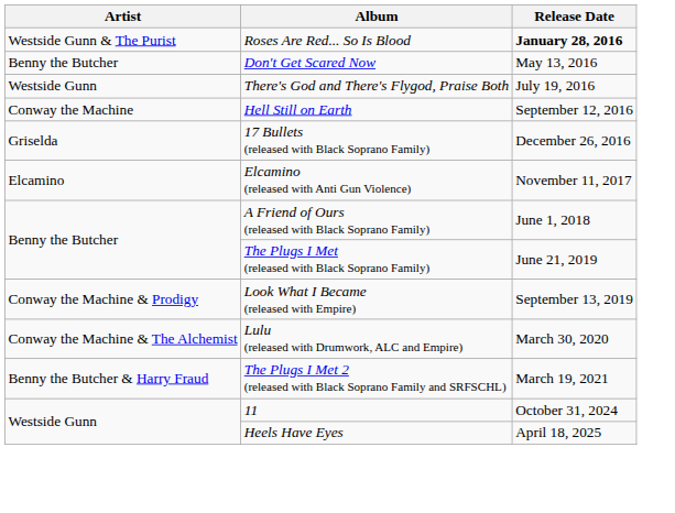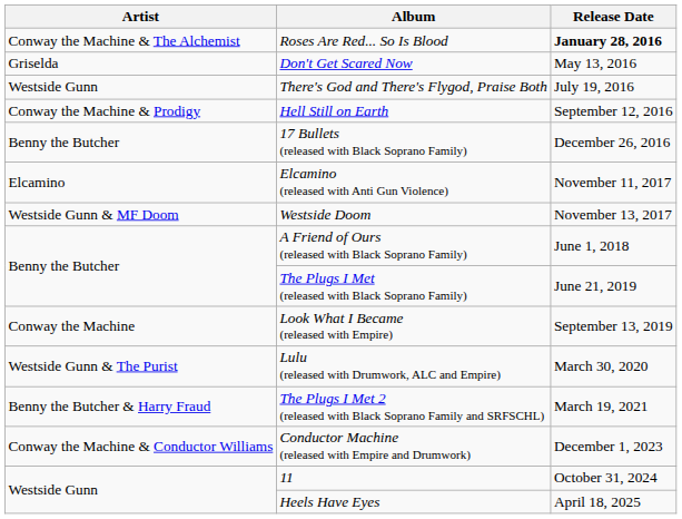 <table class="wikitable sortable">
 <tr>
 <th>Artist</th>
 <th>Album</th>
 <th>Release Date</th>
 </tr>
 <tr>
-<td>Westside Gunn & <a href='#'>The Purist</a></td>
+<td>Conway the Machine & <a href='#'>The Alchemist</a></td>
 <td><em>Roses Are Red... So Is Blood</em></td>
 <td><strong>January 28, 2016</strong></td>
 </tr>
 <tr>
-<td>Benny the Butcher</td>
+<td>Griselda</td>
 <td><em><a href='#'>Don't Get Scared Now</a></em></td>
 <td>May 13, 2016</td>
 </tr>
 <tr>
 <td>Westside Gunn</td>
 <td><em>There's God and There's Flygod, Praise Both</em></td>
 <td>July 19, 2016</td>
 </tr>
 <tr>
-<td>Conway the Machine</td>
+<td>Conway the Machine & <a href='#'>Prodigy</a></td>
 <td><em><a href='#'>Hell Still on Earth</a></em></td>
 <td>September 12, 2016</td>
 </tr>
 <tr>
-<td>Griselda</td>
+<td>Benny the Butcher</td>
 <td><em>17 Bullets</em><br><small>(released with Black Soprano Family)</small></td>
 <td>December 26, 2016</td>
 </tr>
 <tr>
 <td>Elcamino</td>
 <td><em>Elcamino</em><br><small>(released with Anti Gun Violence)</small></td>
 <td>November 11, 2017</td>
+</tr>
+<tr>
+<td>Westside Gunn & <a href='#'>MF Doom</a></td>
+<td><em>Westside Doom</em></td>
+<td>November 13, 2017</td>
 </tr>
 <tr>
 <td rowspan="2">Benny the Butcher</td>
 <td><em>A Friend of Ours</em><br><small>(released with Black Soprano Family)</small></td>
 <td>June 1, 2018</td>
 </tr>
 <tr>
 <td><em><a href='#'>The Plugs I Met</a></em><br><small>(released with Black Soprano Family)</small></td>
 <td>June 21, 2019</td>
 </tr>
 <tr>
-<td>Conway the Machine & <a href='#'>Prodigy</a></td>
+<td>Conway the Machine</td>
 <td><em>Look What I Became</em><br><small>(released with Empire)</small></td>
 <td>September 13, 2019</td>
 </tr>
 <tr>
-<td>Conway the Machine & <a href='#'>The Alchemist</a></td>
+<td>Westside Gunn & <a href='#'>The Purist</a></td>
 <td><em>Lulu</em><br><small>(released with Drumwork, ALC and Empire)</small></td>
 <td>March 30, 2020</td>
 </tr>
 <tr>
 <td>Benny the Butcher & <a href='#'>Harry Fraud</a></td>
 <td><em><a href='#'>The Plugs I Met 2</a></em><br><small>(released with Black Soprano Family and SRFSCHL)</small></td>
 <td>March 19, 2021</td>
+</tr>
+<tr>
+<td>Conway the Machine & <a href='#'>Conductor Williams</a></td>
+<td><em>Conductor Machine</em><br><small>(released with Empire and Drumwork)</small></td>
+<td>December 1, 2023</td>
 </tr>
 <tr>
 <td rowspan="2">Westside Gunn</td>
 <td><em>11</em></td>
 <td>October 31, 2024</td>
 </tr>
 <tr>
 <td><em>Heels Have Eyes</em></td>
 <td>April 18, 2025</td>
 </tr>
 </table>
